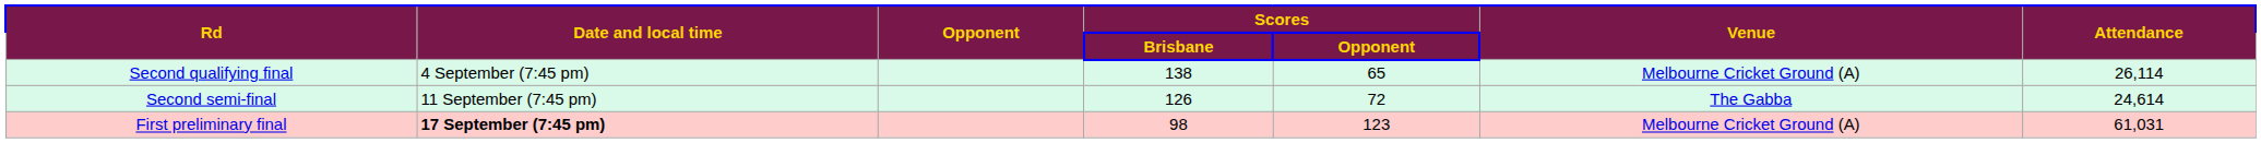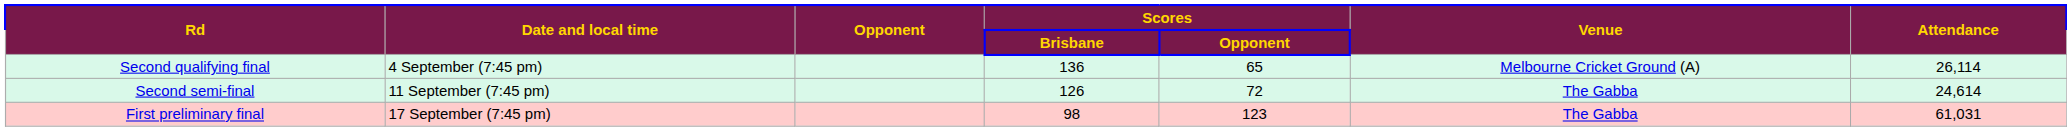 <table class="wikitable" style="font-size:90%; text-align:center; width: 100%; margin-left: auto; margin-right: auto;">
 <tr style="text-align:center; background:#78184A; color:gold; border: solid blue 2px; font-weight:bold">
 <td rowspan=2><strong>Rd</strong></td>
 <td rowspan=2><strong>Date and local time</strong></td>
 <td rowspan=2><strong>Opponent</strong></td>
 <td colspan=2><strong>Scores</strong></td>
 <td rowspan=2><strong>Venue</strong></td>
 <td rowspan=2><strong>Attendance</strong></td>
 </tr>
 <tr>
 <th style="background:#78184A; color:gold; border: solid blue 2px">Brisbane</th>
 <th style="background:#78184A; color:gold; border: solid blue 2px">Opponent</th>
 </tr>
 <tr style="background:#d9f9e9;">
 <td><a href='#'>Second qualifying final</a></td>
 <td align=left>4 September (7:45 pm)</td>
 <td align=left></td>
-<td>138</td>
+<td>136</td>
 <td>65</td>
 <td><a href='#'>Melbourne Cricket Ground</a> (A)</td>
 <td>26,114</td>
 </tr>
 <tr style="background:#d9f9e9;">
 <td><a href='#'>Second semi-final</a></td>
 <td align=left>11 September (7:45 pm)</td>
 <td align=left></td>
 <td>126</td>
 <td>72</td>
 <td><a href='#'>The Gabba</a></td>
 <td>24,614</td>
 </tr>
 <tr style="background:#fcc;">
 <td><a href='#'>First preliminary final</a></td>
-<td align=left><strong>17 September (7:45 pm)</strong></td>
+<td align=left>17 September (7:45 pm)</td>
 <td align=left></td>
 <td>98</td>
 <td>123</td>
-<td><a href='#'>Melbourne Cricket Ground</a> (A)</td>
+<td><a href='#'>The Gabba</a></td>
 <td>61,031</td>
 </tr>
 </table>
